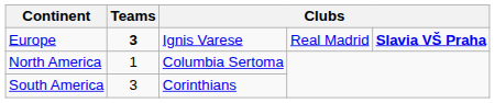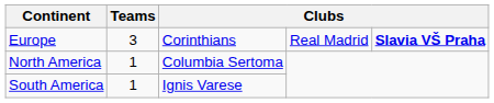 <table class="wikitable" style="margin-left:0.5em;">
 <tr>
 <th>Continent</th>
 <th>Teams</th>
 <th colspan=5>Clubs</th>
 </tr>
 <tr>
 <td><a href='#'>Europe</a></td>
-<td align=center><strong>3</strong></td>
-<td> <a href='#'>Ignis Varese</a></td>
+<td align=center>3</td>
+<td> <a href='#'>Corinthians</a></td>
 <td> <a href='#'>Real Madrid</a></td>
 <td><strong> <a href='#'>Slavia VŠ Praha</a></strong></td>
 </tr>
 <tr>
 <td><a href='#'>North America</a></td>
 <td align=center>1</td>
 <td> <a href='#'>Columbia Sertoma</a></td>
 </tr>
 <tr>
 <td><a href='#'>South America</a></td>
-<td align=center>3</td>
-<td> <a href='#'>Corinthians</a></td>
+<td align=center>1</td>
+<td> <a href='#'>Ignis Varese</a></td>
 </tr>
 </table>
